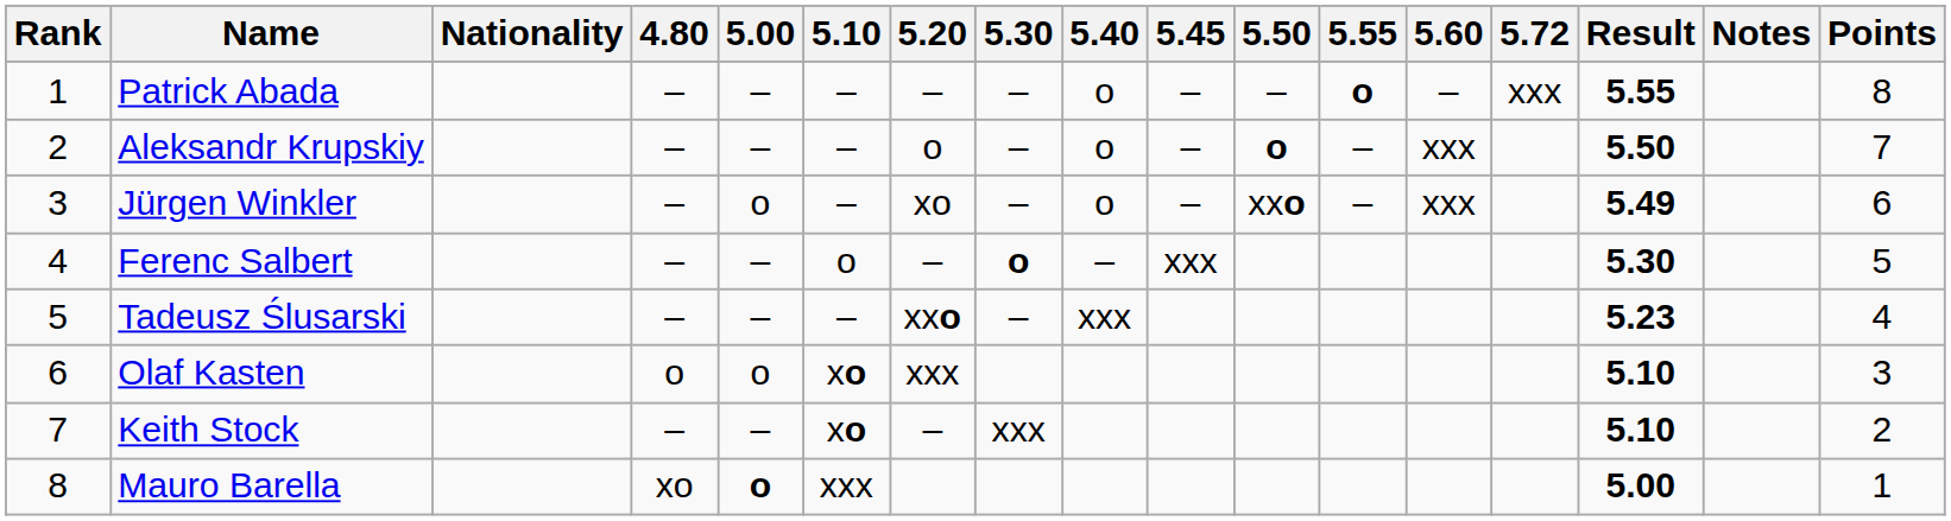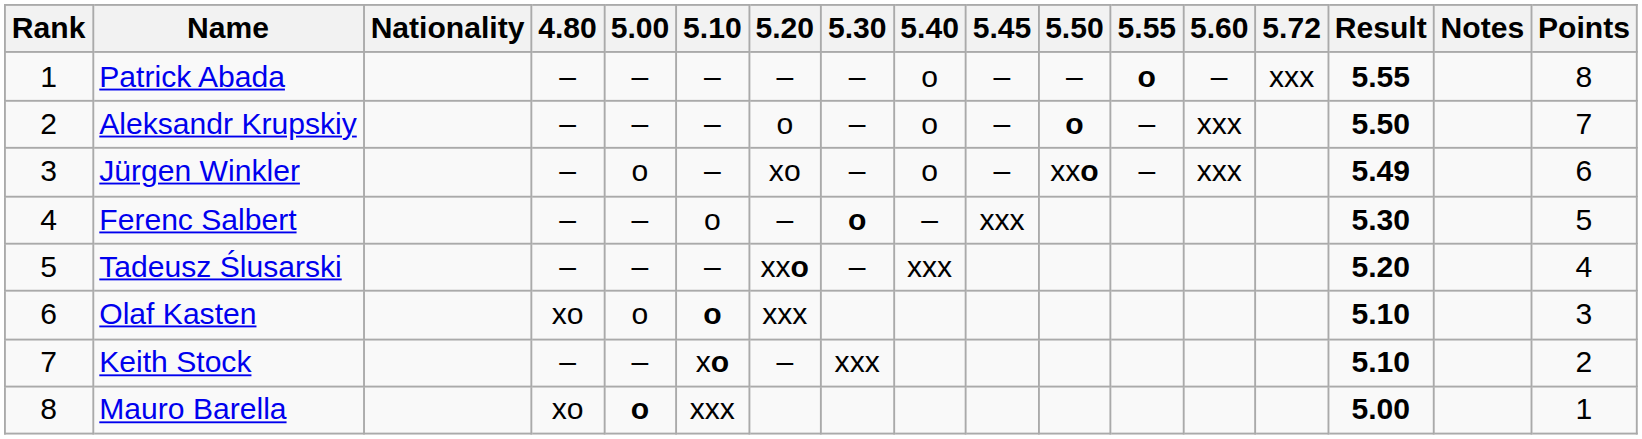 <table class="wikitable sortable" style="text-align:center">
 <tr>
 <th>Rank</th>
 <th>Name</th>
 <th>Nationality</th>
 <th>4.80</th>
 <th>5.00</th>
 <th>5.10</th>
 <th>5.20</th>
 <th>5.30</th>
 <th>5.40</th>
 <th>5.45</th>
 <th>5.50</th>
 <th>5.55</th>
 <th>5.60</th>
 <th>5.72</th>
 <th>Result</th>
 <th>Notes</th>
 <th>Points</th>
 </tr>
 <tr>
 <td>1</td>
 <td align=left><a href='#'>Patrick Abada</a></td>
 <td align=left></td>
 <td>–</td>
 <td>–</td>
 <td>–</td>
 <td>–</td>
 <td>–</td>
 <td>o</td>
 <td>–</td>
 <td>–</td>
 <td><strong>o</strong></td>
 <td>–</td>
 <td>xxx</td>
 <td><strong>5.55</strong></td>
 <td></td>
 <td>8</td>
 </tr>
 <tr>
 <td>2</td>
 <td align=left><a href='#'>Aleksandr Krupskiy</a></td>
 <td align=left></td>
 <td>–</td>
 <td>–</td>
 <td>–</td>
 <td>o</td>
 <td>–</td>
 <td>o</td>
 <td>–</td>
 <td><strong>o</strong></td>
 <td>–</td>
 <td>xxx</td>
 <td></td>
 <td><strong>5.50</strong></td>
 <td></td>
 <td>7</td>
 </tr>
 <tr>
 <td>3</td>
 <td align=left><a href='#'>Jürgen Winkler</a></td>
 <td align=left></td>
 <td>–</td>
 <td>o</td>
 <td>–</td>
 <td>xo</td>
 <td>–</td>
 <td>o</td>
 <td>–</td>
 <td>xx<strong>o</strong></td>
 <td>–</td>
 <td>xxx</td>
 <td></td>
 <td><strong>5.49</strong></td>
 <td></td>
 <td>6</td>
 </tr>
 <tr>
 <td>4</td>
 <td align=left><a href='#'>Ferenc Salbert</a></td>
 <td align=left></td>
 <td>–</td>
 <td>–</td>
 <td>o</td>
 <td>–</td>
 <td><strong>o</strong></td>
 <td>–</td>
 <td>xxx</td>
 <td></td>
 <td></td>
 <td></td>
 <td></td>
 <td><strong>5.30</strong></td>
 <td></td>
 <td>5</td>
 </tr>
 <tr>
 <td>5</td>
 <td align=left><a href='#'>Tadeusz Ślusarski</a></td>
 <td align=left></td>
 <td>–</td>
 <td>–</td>
 <td>–</td>
 <td>xx<strong>o</strong></td>
 <td>–</td>
 <td>xxx</td>
 <td></td>
 <td></td>
 <td></td>
 <td></td>
 <td></td>
-<td><strong>5.23</strong></td>
+<td><strong>5.20</strong></td>
 <td></td>
 <td>4</td>
 </tr>
 <tr>
 <td>6</td>
 <td align=left><a href='#'>Olaf Kasten</a></td>
 <td align=left></td>
+<td>xo</td>
 <td>o</td>
-<td>o</td>
-<td>x<strong>o</strong></td>
+<td><strong>o</strong></td>
 <td>xxx</td>
 <td></td>
 <td></td>
 <td></td>
 <td></td>
 <td></td>
 <td></td>
 <td></td>
 <td><strong>5.10</strong></td>
 <td></td>
 <td>3</td>
 </tr>
 <tr>
 <td>7</td>
 <td align=left><a href='#'>Keith Stock</a></td>
 <td align=left></td>
 <td>–</td>
 <td>–</td>
 <td>x<strong>o</strong></td>
 <td>–</td>
 <td>xxx</td>
 <td></td>
 <td></td>
 <td></td>
 <td></td>
 <td></td>
 <td></td>
 <td><strong>5.10</strong></td>
 <td></td>
 <td>2</td>
 </tr>
 <tr>
 <td>8</td>
 <td align=left><a href='#'>Mauro Barella</a></td>
 <td align=left></td>
 <td>xo</td>
 <td><strong>o</strong></td>
 <td>xxx</td>
 <td></td>
 <td></td>
 <td></td>
 <td></td>
 <td></td>
 <td></td>
 <td></td>
 <td></td>
 <td><strong>5.00</strong></td>
 <td></td>
 <td>1</td>
 </tr>
 </table>
